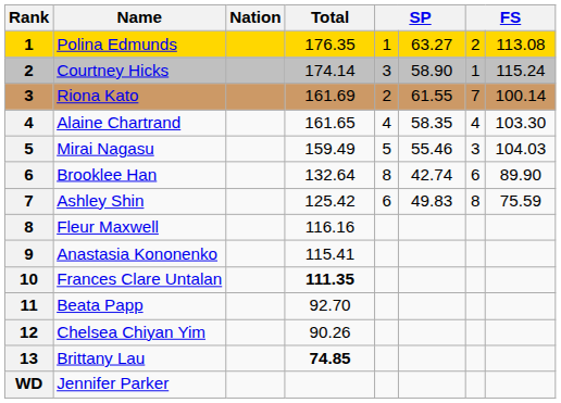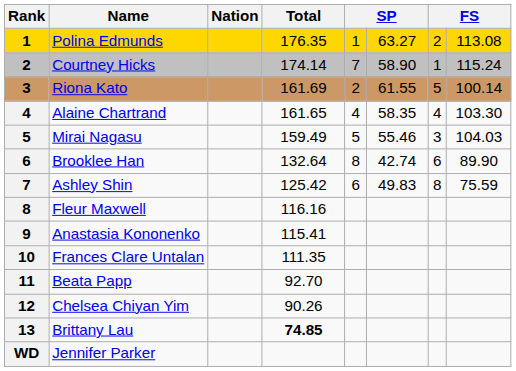 <table class="wikitable sortable">
 <tr>
 <th>Rank</th>
 <th>Name</th>
 <th>Nation</th>
 <th width="80px">Total</th>
 <th colspan="2" width="80px"><a href='#'>SP</a></th>
 <th colspan="2" width="80px"><a href='#'>FS</a></th>
 </tr>
 <tr bgcolor="gold">
 <td align="center"><strong>1</strong></td>
 <td><a href='#'>Polina Edmunds</a></td>
 <td></td>
 <td align="center">176.35</td>
 <td align="center">1</td>
 <td align="center">63.27</td>
 <td align="center">2</td>
 <td align="center">113.08</td>
 </tr>
 <tr bgcolor="silver">
 <td align="center"><strong>2</strong></td>
 <td><a href='#'>Courtney Hicks</a></td>
 <td></td>
 <td align="center">174.14</td>
-<td align="center">3</td>
+<td align="center">7</td>
 <td align="center">58.90</td>
 <td align="center">1</td>
 <td align="center">115.24</td>
 </tr>
 <tr bgcolor="cc9966">
 <td align="center"><strong>3</strong></td>
 <td><a href='#'>Riona Kato</a></td>
 <td></td>
 <td align="center">161.69</td>
 <td align="center">2</td>
 <td align="center">61.55</td>
-<td align="center">7</td>
+<td align="center">5</td>
 <td align="center">100.14</td>
 </tr>
 <tr>
 <th>4</th>
 <td><a href='#'>Alaine Chartrand</a></td>
 <td></td>
 <td align="center">161.65</td>
 <td align="center">4</td>
 <td align="center">58.35</td>
 <td align="center">4</td>
 <td align="center">103.30</td>
 </tr>
 <tr>
 <th>5</th>
 <td><a href='#'>Mirai Nagasu</a></td>
 <td></td>
 <td align="center">159.49</td>
 <td align="center">5</td>
 <td align="center">55.46</td>
 <td align="center">3</td>
 <td align="center">104.03</td>
 </tr>
 <tr>
 <th>6</th>
 <td><a href='#'>Brooklee Han</a></td>
 <td></td>
 <td align="center">132.64</td>
 <td align="center">8</td>
 <td align="center">42.74</td>
 <td align="center">6</td>
 <td align="center">89.90</td>
 </tr>
 <tr>
 <th>7</th>
 <td><a href='#'>Ashley Shin</a></td>
 <td></td>
 <td align="center">125.42</td>
 <td align="center">6</td>
 <td align="center">49.83</td>
 <td align="center">8</td>
 <td align="center">75.59</td>
 </tr>
 <tr>
 <th>8</th>
 <td><a href='#'>Fleur Maxwell</a></td>
 <td></td>
 <td align="center">116.16</td>
 <td align="center"></td>
 <td align="center"></td>
 <td align="center"></td>
 <td align="center"></td>
 </tr>
 <tr>
 <th>9</th>
 <td><a href='#'>Anastasia Kononenko</a></td>
 <td></td>
 <td align="center">115.41</td>
 <td align="center"></td>
 <td align="center"></td>
 <td align="center"></td>
 <td align="center"></td>
 </tr>
 <tr>
 <th>10</th>
 <td><a href='#'>Frances Clare Untalan</a></td>
 <td></td>
-<td align="center"><strong>111.35</strong></td>
+<td align="center">111.35</td>
 <td align="center"></td>
 <td align="center"></td>
 <td align="center"></td>
 <td align="center"></td>
 </tr>
 <tr>
 <th>11</th>
 <td><a href='#'>Beata Papp</a></td>
 <td></td>
 <td align="center">92.70</td>
 <td align="center"></td>
 <td align="center"></td>
 <td align="center"></td>
 <td align="center"></td>
 </tr>
 <tr>
 <th>12</th>
 <td><a href='#'>Chelsea Chiyan Yim</a></td>
 <td></td>
 <td align="center">90.26</td>
 <td align="center"></td>
 <td align="center"></td>
 <td align="center"></td>
 <td align="center"></td>
 </tr>
 <tr>
 <th>13</th>
 <td><a href='#'>Brittany Lau</a></td>
 <td></td>
 <td align="center"><strong>74.85</strong></td>
 <td align="center"></td>
 <td align="center"></td>
 <td align="center"></td>
 <td align="center"></td>
 </tr>
 <tr>
 <th>WD</th>
 <td><a href='#'>Jennifer Parker</a></td>
 <td></td>
 <td align="center"></td>
 <td align="center"></td>
 <td align="center"></td>
 <td align="center"></td>
 <td align="center"></td>
 </tr>
 </table>
